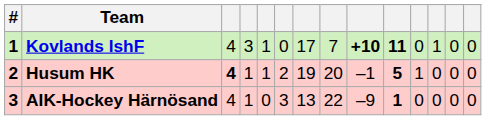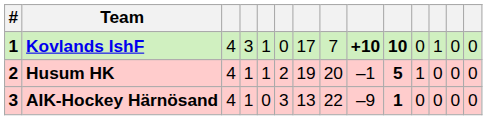 <table class="wikitable sortable">
 <tr>
 <th>#</th>
 <th>Team</th>
 <th></th>
 <th></th>
 <th></th>
 <th></th>
 <th></th>
 <th></th>
 <th></th>
 <th></th>
 <th></th>
 <th></th>
 <th></th>
 <th></th>
 </tr>
 <tr style="background: #D0F0C0;">
 <td><strong>1</strong></td>
 <td><strong><a href='#'>Kovlands IshF</a></strong></td>
 <td style="text-align: center;">4</td>
 <td style="text-align: center;">3</td>
 <td style="text-align: center;">1</td>
 <td style="text-align: center;">0</td>
 <td style="text-align: center;">17</td>
 <td style="text-align: center;">7</td>
 <td style="text-align: center;"><strong>+10</strong></td>
-<td style="text-align: center;"><strong>11</strong></td>
+<td style="text-align: center;"><strong>10</strong></td>
 <td style="text-align: center;">0</td>
 <td style="text-align: center;">1</td>
 <td style="text-align: center;">0</td>
 <td style="text-align: center;">0</td>
 </tr>
 <tr style="background: #FFCCCC;">
 <td><strong>2</strong></td>
 <td><strong>Husum HK</strong></td>
-<td style="text-align: center;"><strong>4</strong></td>
+<td style="text-align: center;">4</td>
 <td style="text-align: center;">1</td>
 <td style="text-align: center;">1</td>
 <td style="text-align: center;">2</td>
 <td style="text-align: center;">19</td>
 <td style="text-align: center;">20</td>
 <td style="text-align: center;">–1</td>
 <td style="text-align: center;"><strong>5</strong></td>
 <td style="text-align: center;">1</td>
 <td style="text-align: center;">0</td>
 <td style="text-align: center;">0</td>
 <td style="text-align: center;">0</td>
 </tr>
 <tr style="background: #FFCCCC;">
 <td><strong>3</strong></td>
 <td><strong>AIK-Hockey Härnösand</strong></td>
 <td style="text-align: center;">4</td>
 <td style="text-align: center;">1</td>
 <td style="text-align: center;">0</td>
 <td style="text-align: center;">3</td>
 <td style="text-align: center;">13</td>
 <td style="text-align: center;">22</td>
 <td style="text-align: center;">–9</td>
 <td style="text-align: center;"><strong>1</strong></td>
 <td style="text-align: center;">0</td>
 <td style="text-align: center;">0</td>
 <td style="text-align: center;">0</td>
 <td style="text-align: center;">0</td>
 </tr>
 </table>
